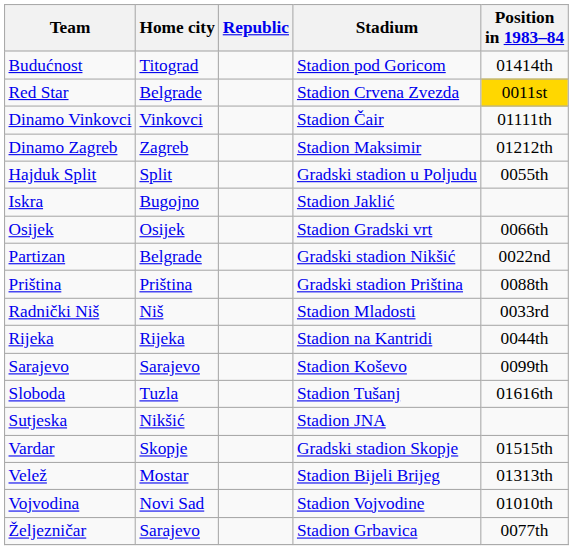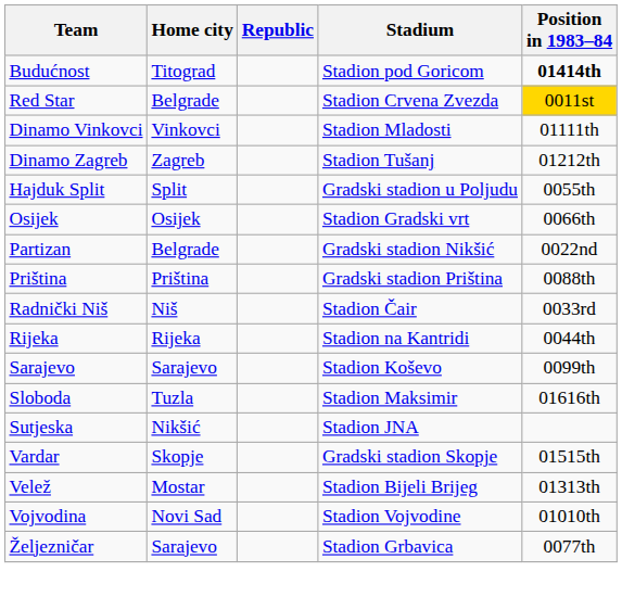 <table class="wikitable sortable" style="text-align:left">
 <tr>
 <th>Team</th>
 <th>Home city</th>
 <th><a href='#'>Republic</a></th>
 <th>Stadium</th>
 <th>Position<br>in <a href='#'>1983–84</a></th>
 </tr>
 <tr>
 <td><a href='#'>Budućnost</a></td>
 <td><a href='#'>Titograd</a></td>
 <td></td>
 <td><a href='#'>Stadion pod Goricom</a></td>
-<td style="text-align:center;"><span>014</span>14th</td>
+<td style="text-align:center;"><strong><span>014</span>14th</strong></td>
 </tr>
 <tr>
 <td><a href='#'>Red Star</a></td>
 <td><a href='#'>Belgrade</a></td>
 <td></td>
 <td><a href='#'>Stadion Crvena Zvezda</a></td>
 <td style="text-align:center;" bgcolor="gold"><span>001</span>1st</td>
 </tr>
 <tr>
 <td><a href='#'>Dinamo Vinkovci</a></td>
 <td><a href='#'>Vinkovci</a></td>
 <td></td>
-<td><a href='#'>Stadion Čair</a></td>
+<td><a href='#'>Stadion Mladosti</a></td>
 <td style="text-align:center;"><span>011</span>11th</td>
 </tr>
 <tr>
 <td><a href='#'>Dinamo Zagreb</a></td>
 <td><a href='#'>Zagreb</a></td>
 <td></td>
-<td><a href='#'>Stadion Maksimir</a></td>
+<td><a href='#'>Stadion Tušanj</a></td>
 <td style="text-align:center;"><span>012</span>12th</td>
 </tr>
 <tr>
 <td><a href='#'>Hajduk Split</a></td>
 <td><a href='#'>Split</a></td>
 <td></td>
 <td><a href='#'>Gradski stadion u Poljudu</a></td>
 <td style="text-align:center;"><span>005</span>5th</td>
-</tr>
-<tr>
-<td><a href='#'>Iskra</a></td>
-<td><a href='#'>Bugojno</a></td>
-<td></td>
-<td><a href='#'>Stadion Jaklić</a></td>
-<td></td>
 </tr>
 <tr>
 <td><a href='#'>Osijek</a></td>
 <td><a href='#'>Osijek</a></td>
 <td></td>
 <td><a href='#'>Stadion Gradski vrt</a></td>
 <td style="text-align:center;"><span>006</span>6th</td>
 </tr>
 <tr>
 <td><a href='#'>Partizan</a></td>
 <td><a href='#'>Belgrade</a></td>
 <td></td>
 <td><a href='#'>Gradski stadion Nikšić</a></td>
 <td style="text-align:center;"><span>002</span>2nd</td>
 </tr>
 <tr>
 <td><a href='#'>Priština</a></td>
 <td><a href='#'>Priština</a></td>
 <td></td>
 <td><a href='#'>Gradski stadion Priština</a></td>
 <td style="text-align:center;"><span>008</span>8th</td>
 </tr>
 <tr>
 <td><a href='#'>Radnički Niš</a></td>
 <td><a href='#'>Niš</a></td>
 <td></td>
-<td><a href='#'>Stadion Mladosti</a></td>
+<td><a href='#'>Stadion Čair</a></td>
 <td style="text-align:center;"><span>003</span>3rd</td>
 </tr>
 <tr>
 <td><a href='#'>Rijeka</a></td>
 <td><a href='#'>Rijeka</a></td>
 <td></td>
 <td><a href='#'>Stadion na Kantridi</a></td>
 <td style="text-align:center;"><span>004</span>4th</td>
 </tr>
 <tr>
 <td><a href='#'>Sarajevo</a></td>
 <td><a href='#'>Sarajevo</a></td>
 <td></td>
 <td><a href='#'>Stadion Koševo</a></td>
 <td style="text-align:center;"><span>009</span>9th</td>
 </tr>
 <tr>
 <td><a href='#'>Sloboda</a></td>
 <td><a href='#'>Tuzla</a></td>
 <td></td>
-<td><a href='#'>Stadion Tušanj</a></td>
+<td><a href='#'>Stadion Maksimir</a></td>
 <td style="text-align:center;"><span>016</span>16th</td>
 </tr>
 <tr>
 <td><a href='#'>Sutjeska</a></td>
 <td><a href='#'>Nikšić</a></td>
 <td></td>
 <td><a href='#'>Stadion JNA</a></td>
 <td></td>
 </tr>
 <tr>
 <td><a href='#'>Vardar</a></td>
 <td><a href='#'>Skopje</a></td>
 <td></td>
 <td><a href='#'>Gradski stadion Skopje</a></td>
 <td style="text-align:center;"><span>015</span>15th</td>
 </tr>
 <tr>
 <td><a href='#'>Velež</a></td>
 <td><a href='#'>Mostar</a></td>
 <td></td>
 <td><a href='#'>Stadion Bijeli Brijeg</a></td>
 <td style="text-align:center;"><span>013</span>13th</td>
 </tr>
 <tr>
 <td><a href='#'>Vojvodina</a></td>
 <td><a href='#'>Novi Sad</a></td>
 <td></td>
 <td><a href='#'>Stadion Vojvodine</a></td>
 <td style="text-align:center;"><span>010</span>10th</td>
 </tr>
 <tr>
 <td><a href='#'>Željezničar</a></td>
 <td><a href='#'>Sarajevo</a></td>
 <td></td>
 <td><a href='#'>Stadion Grbavica</a></td>
 <td style="text-align:center;"><span>007</span>7th</td>
 </tr>
 <tr>
 </tr>
 </table>
